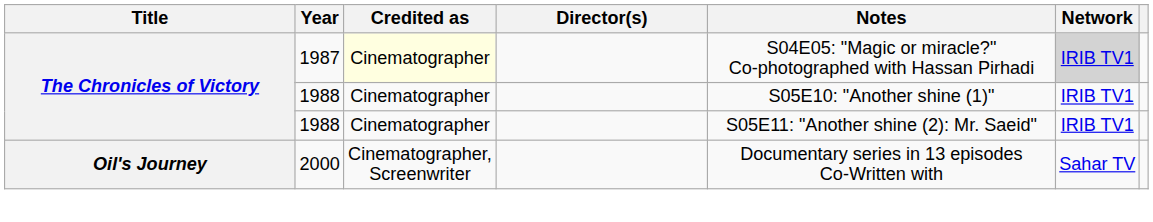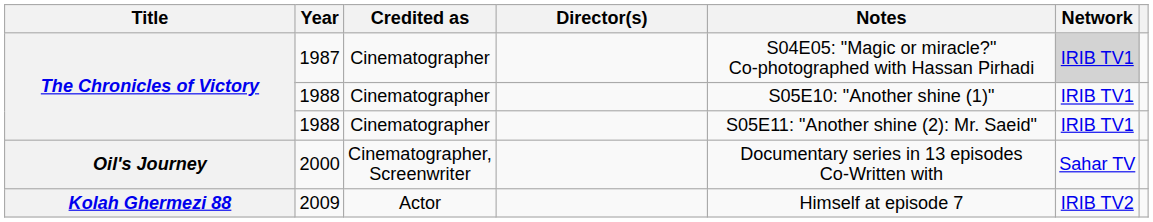 <table class="wikitable sortable plainrowheaders" style="text-align:center;">
 <tr>
 <th scope="col" width="250">Title</th>
 <th scope="col">Year</th>
 <th scope="col">Credited as</th>
 <th scope="col" width="180">Director(s)</th>
 <th scope="col" class="unsortable" width="300">Notes</th>
 <th scope="col">Network</th>
 <th scope="col" class="unsortable"></th>
 </tr>
 <tr>
 <th scope="row" rowspan="3"><em><a href='#'>The Chronicles of Victory</a></em></th>
 <td>1987</td>
-<td style="background: lightyellow;">Cinematographer</td>
+<td>Cinematographer</td>
 <td></td>
 <td>S04E05: "Magic or miracle?"<br>Co-photographed with Hassan Pirhadi</td>
 <td style="background: lightgrey;"><a href='#'>IRIB TV1</a></td>
 <td></td>
 </tr>
 <tr>
 <td>1988</td>
 <td>Cinematographer</td>
 <td></td>
 <td>S05E10: "Another shine (1)"</td>
 <td><a href='#'>IRIB TV1</a></td>
 <td></td>
 </tr>
 <tr>
 <td>1988</td>
 <td>Cinematographer</td>
 <td></td>
 <td>S05E11: "Another shine (2): Mr. Saeid"</td>
 <td><a href='#'>IRIB TV1</a></td>
 <td></td>
 </tr>
 <tr>
 <th scope="row"><em>Oil's Journey</em></th>
 <td>2000</td>
 <td>Cinematographer,<br>Screenwriter</td>
 <td></td>
 <td>Documentary series in 13 episodes<br>Co-Written with </td>
 <td><a href='#'>Sahar TV</a></td>
 <td></td>
 </tr>
+<tr>
+<th scope="row"><em><a href='#'>Kolah Ghermezi 88</a></em></th>
+<td>2009</td>
+<td>Actor</td>
+<td></td>
+<td>Himself at episode 7</td>
+<td><a href='#'>IRIB TV2</a></td>
+<td></td>
+</tr>
 </table>
